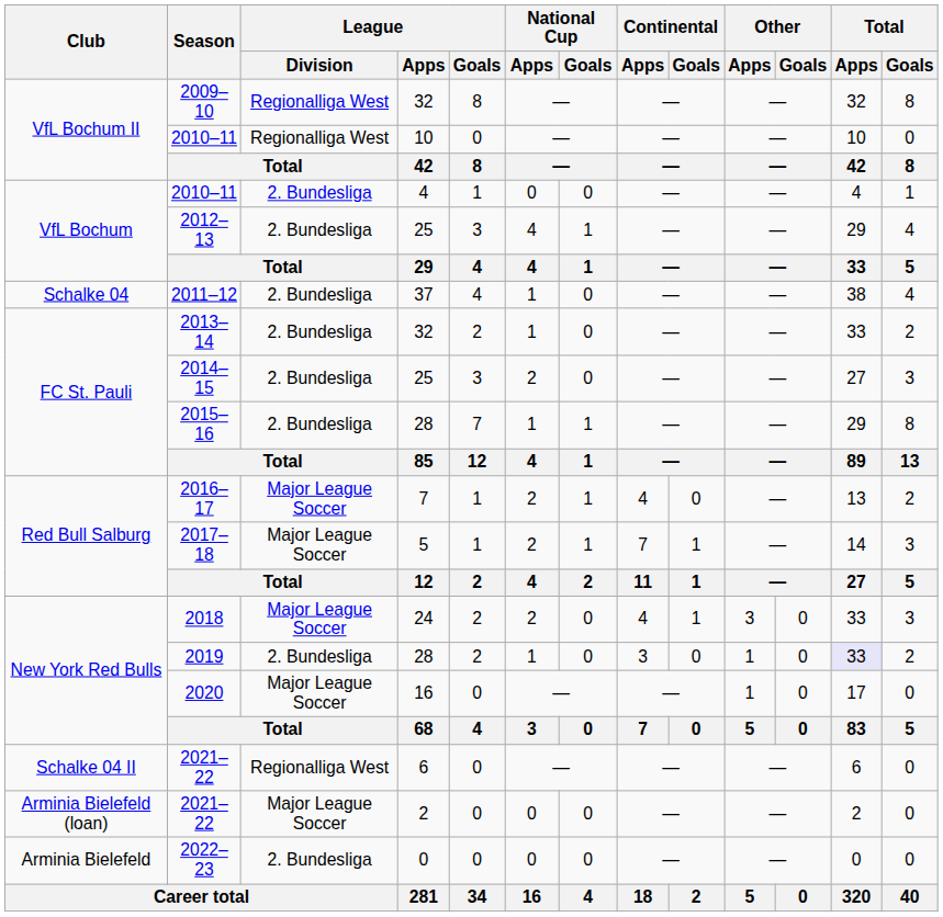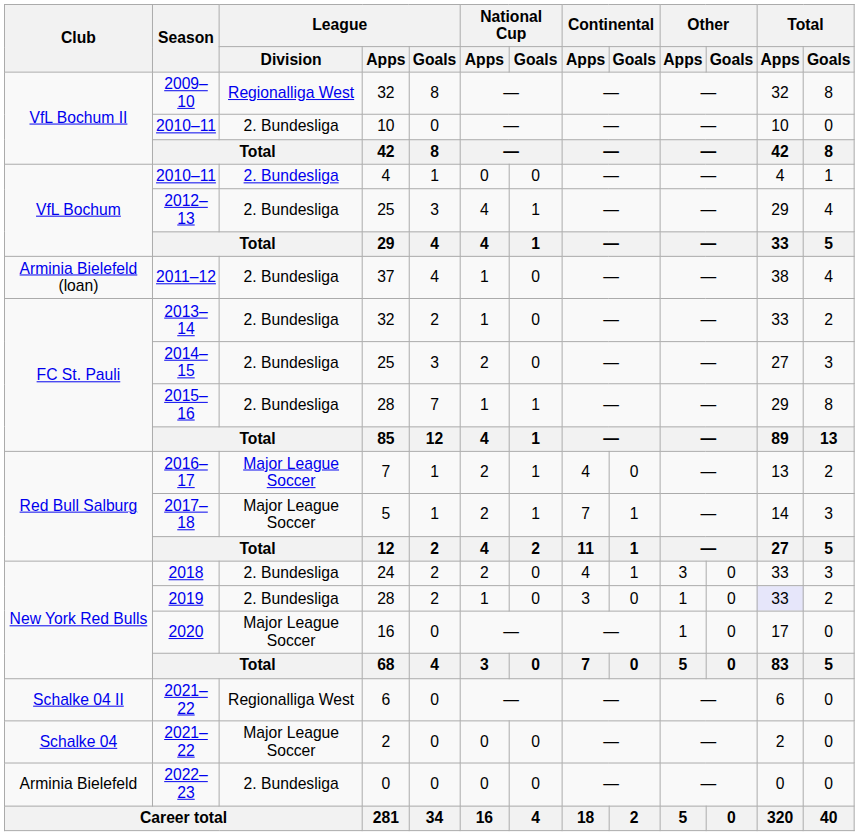 <table class="wikitable" style="text-align:center">
 <tr>
 <th rowspan="2">Club</th>
 <th rowspan="2">Season</th>
 <th colspan="3">League</th>
 <th colspan="2">National Cup</th>
 <th colspan="2">Continental</th>
 <th colspan="2">Other</th>
 <th colspan="2">Total</th>
 </tr>
 <tr>
 <th>Division</th>
 <th>Apps</th>
 <th>Goals</th>
 <th>Apps</th>
 <th>Goals</th>
 <th>Apps</th>
 <th>Goals</th>
 <th>Apps</th>
 <th>Goals</th>
 <th>Apps</th>
 <th>Goals</th>
 </tr>
 <tr>
 <td rowspan="3"><a href='#'>VfL Bochum II</a></td>
 <td><a href='#'>2009–10</a></td>
 <td><a href='#'>Regionalliga West</a></td>
 <td>32</td>
 <td>8</td>
 <td colspan="2">—</td>
 <td colspan="2">—</td>
 <td colspan="2">—</td>
 <td>32</td>
 <td>8</td>
 </tr>
 <tr>
 <td><a href='#'>2010–11</a></td>
-<td>Regionalliga West</td>
+<td>2. Bundesliga</td>
 <td>10</td>
 <td>0</td>
 <td colspan="2">—</td>
 <td colspan="2">—</td>
 <td colspan="2">—</td>
 <td>10</td>
 <td>0</td>
 </tr>
 <tr>
 <th colspan="2">Total</th>
 <th>42</th>
 <th>8</th>
 <th colspan="2">—</th>
 <th colspan="2">—</th>
 <th colspan="2">—</th>
 <th>42</th>
 <th>8</th>
 </tr>
 <tr>
 <td rowspan="3"><a href='#'>VfL Bochum</a></td>
 <td><a href='#'>2010–11</a></td>
 <td><a href='#'>2. Bundesliga</a></td>
 <td>4</td>
 <td>1</td>
 <td>0</td>
 <td>0</td>
 <td colspan="2">—</td>
 <td colspan="2">—</td>
 <td>4</td>
 <td>1</td>
 </tr>
 <tr>
 <td><a href='#'>2012–13</a></td>
 <td>2. Bundesliga</td>
 <td>25</td>
 <td>3</td>
 <td>4</td>
 <td>1</td>
 <td colspan="2">—</td>
 <td colspan="2">—</td>
 <td>29</td>
 <td>4</td>
 </tr>
 <tr>
 <th colspan="2">Total</th>
 <th>29</th>
 <th>4</th>
 <th>4</th>
 <th>1</th>
 <th colspan="2">—</th>
 <th colspan="2">—</th>
 <th>33</th>
 <th>5</th>
 </tr>
 <tr>
-<td><a href='#'>Schalke 04</a></td>
+<td><a href='#'>Arminia Bielefeld</a> (loan)</td>
 <td><a href='#'>2011–12</a></td>
 <td>2. Bundesliga</td>
 <td>37</td>
 <td>4</td>
 <td>1</td>
 <td>0</td>
 <td colspan="2">—</td>
 <td colspan="2">—</td>
 <td>38</td>
 <td>4</td>
 </tr>
 <tr>
 <td rowspan="4"><a href='#'>FC St. Pauli</a></td>
 <td><a href='#'>2013–14</a></td>
 <td>2. Bundesliga</td>
 <td>32</td>
 <td>2</td>
 <td>1</td>
 <td>0</td>
 <td colspan="2">—</td>
 <td colspan="2">—</td>
 <td>33</td>
 <td>2</td>
 </tr>
 <tr>
 <td><a href='#'>2014–15</a></td>
 <td>2. Bundesliga</td>
 <td>25</td>
 <td>3</td>
 <td>2</td>
 <td>0</td>
 <td colspan="2">—</td>
 <td colspan="2">—</td>
 <td>27</td>
 <td>3</td>
 </tr>
 <tr>
 <td><a href='#'>2015–16</a></td>
 <td>2. Bundesliga</td>
 <td>28</td>
 <td>7</td>
 <td>1</td>
 <td>1</td>
 <td colspan="2">—</td>
 <td colspan="2">—</td>
 <td>29</td>
 <td>8</td>
 </tr>
 <tr>
 <th colspan="2">Total</th>
 <th>85</th>
 <th>12</th>
 <th>4</th>
 <th>1</th>
 <th colspan="2">—</th>
 <th colspan="2">—</th>
 <th>89</th>
 <th>13</th>
 </tr>
 <tr>
 <td rowspan="3"><a href='#'>Red Bull Salburg</a></td>
 <td><a href='#'>2016–17</a></td>
 <td><a href='#'>Major League Soccer</a></td>
 <td>7</td>
 <td>1</td>
 <td>2</td>
 <td>1</td>
 <td>4</td>
 <td>0</td>
 <td colspan="2">—</td>
 <td>13</td>
 <td>2</td>
 </tr>
 <tr>
 <td><a href='#'>2017–18</a></td>
 <td>Major League Soccer</td>
 <td>5</td>
 <td>1</td>
 <td>2</td>
 <td>1</td>
 <td>7</td>
 <td>1</td>
 <td colspan="2">—</td>
 <td>14</td>
 <td>3</td>
 </tr>
 <tr>
 <th colspan="2">Total</th>
 <th>12</th>
 <th>2</th>
 <th>4</th>
 <th>2</th>
 <th>11</th>
 <th>1</th>
 <th colspan="2">—</th>
 <th>27</th>
 <th>5</th>
 </tr>
 <tr>
 <td rowspan="4"><a href='#'>New York Red Bulls</a></td>
 <td><a href='#'>2018</a></td>
-<td><a href='#'>Major League Soccer</a></td>
+<td>2. Bundesliga</td>
 <td>24</td>
 <td>2</td>
 <td>2</td>
 <td>0</td>
 <td>4</td>
 <td>1</td>
 <td>3</td>
 <td>0</td>
 <td>33</td>
 <td>3</td>
 </tr>
 <tr>
 <td><a href='#'>2019</a></td>
 <td>2. Bundesliga</td>
 <td>28</td>
 <td>2</td>
 <td>1</td>
 <td>0</td>
 <td>3</td>
 <td>0</td>
 <td>1</td>
 <td>0</td>
 <td style="background: lavender;">33</td>
 <td>2</td>
 </tr>
 <tr>
 <td><a href='#'>2020</a></td>
 <td>Major League Soccer</td>
 <td>16</td>
 <td>0</td>
 <td colspan="2">—</td>
 <td colspan="2">—</td>
 <td>1</td>
 <td>0</td>
 <td>17</td>
 <td>0</td>
 </tr>
 <tr>
 <th colspan="2">Total</th>
 <th>68</th>
 <th>4</th>
 <th>3</th>
 <th>0</th>
 <th>7</th>
 <th>0</th>
 <th>5</th>
 <th>0</th>
 <th>83</th>
 <th>5</th>
 </tr>
 <tr>
 <td><a href='#'>Schalke 04 II</a></td>
 <td><a href='#'>2021–22</a></td>
 <td>Regionalliga West</td>
 <td>6</td>
 <td>0</td>
 <td colspan="2">—</td>
 <td colspan="2">—</td>
 <td colspan="2">—</td>
 <td>6</td>
 <td>0</td>
 </tr>
 <tr>
-<td><a href='#'>Arminia Bielefeld</a> (loan)</td>
+<td><a href='#'>Schalke 04</a></td>
 <td><a href='#'>2021–22</a></td>
 <td>Major League Soccer</td>
 <td>2</td>
 <td>0</td>
 <td>0</td>
 <td>0</td>
 <td colspan="2">—</td>
 <td colspan="2">—</td>
 <td>2</td>
 <td>0</td>
 </tr>
 <tr>
 <td>Arminia Bielefeld</td>
 <td><a href='#'>2022–23</a></td>
 <td>2. Bundesliga</td>
 <td>0</td>
 <td>0</td>
 <td>0</td>
 <td>0</td>
 <td colspan="2">—</td>
 <td colspan="2">—</td>
 <td>0</td>
 <td>0</td>
 </tr>
 <tr>
 <th colspan="3">Career total</th>
 <th>281</th>
 <th>34</th>
 <th>16</th>
 <th>4</th>
 <th>18</th>
 <th>2</th>
 <th>5</th>
 <th>0</th>
 <th>320</th>
 <th>40</th>
 </tr>
 </table>
